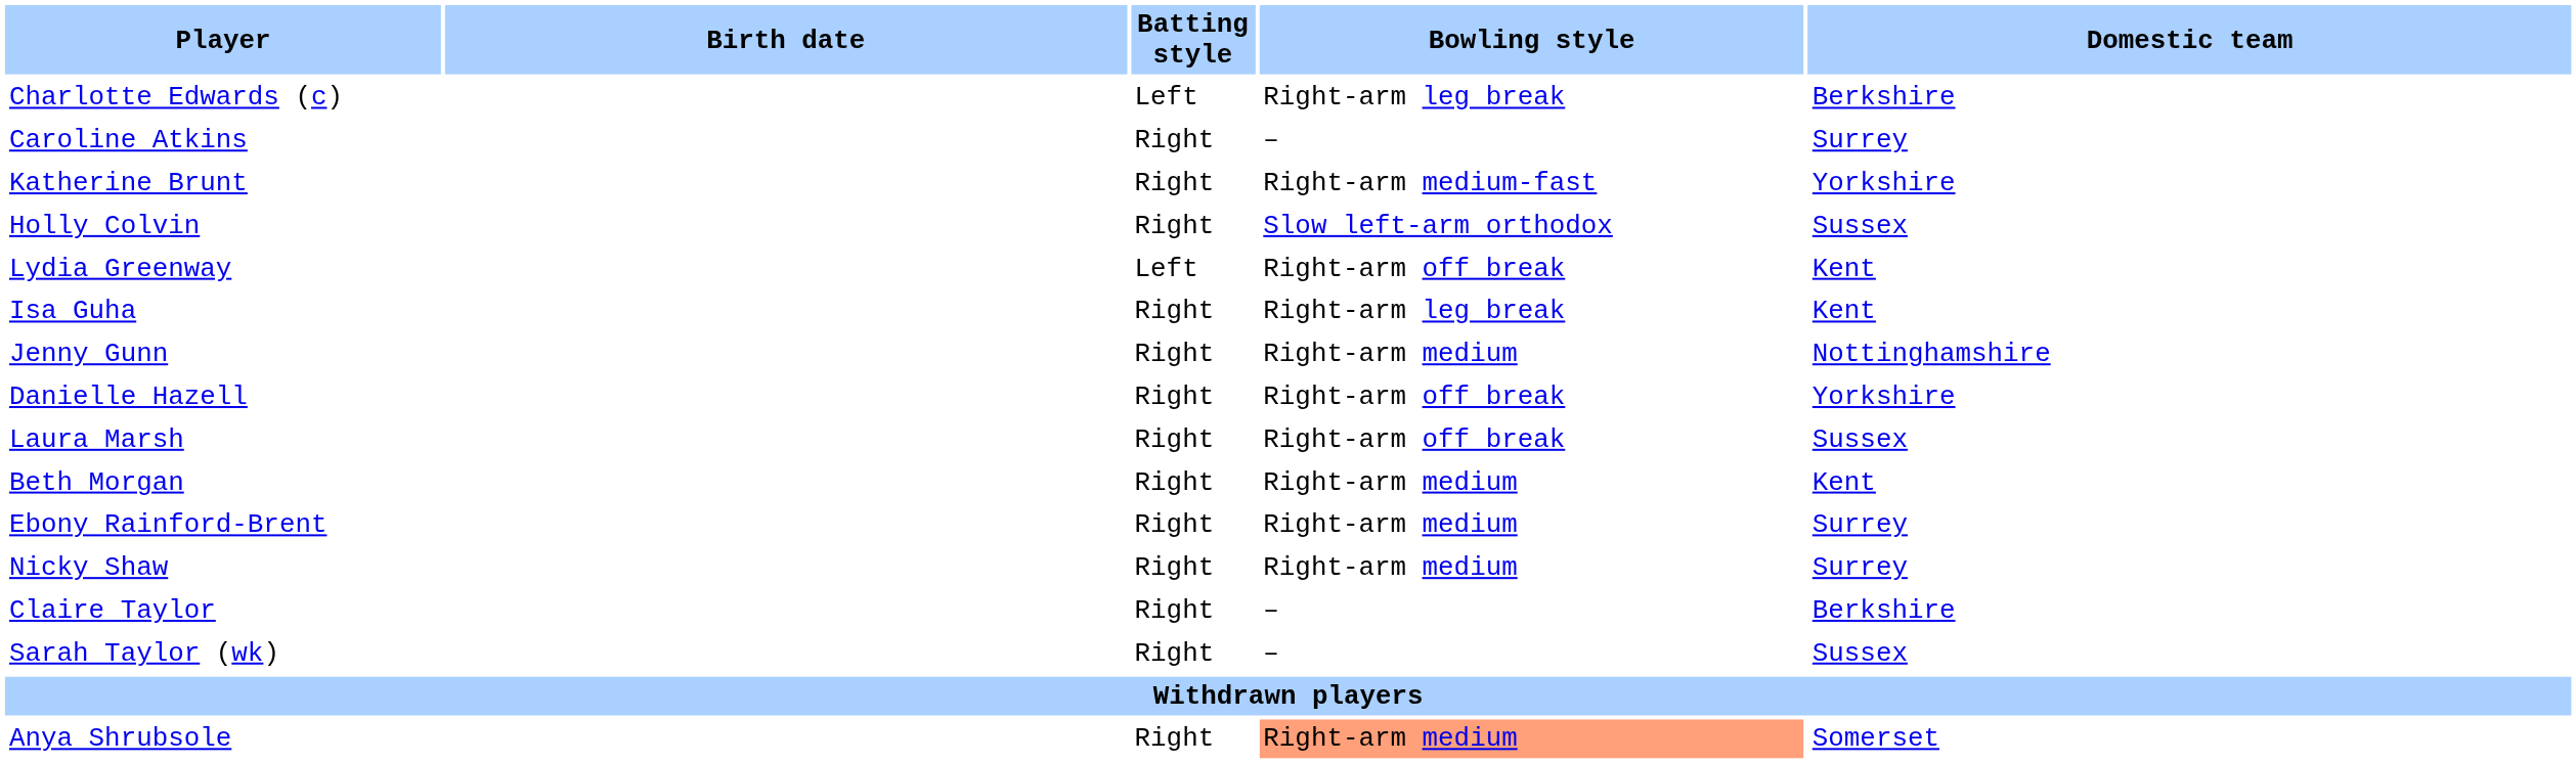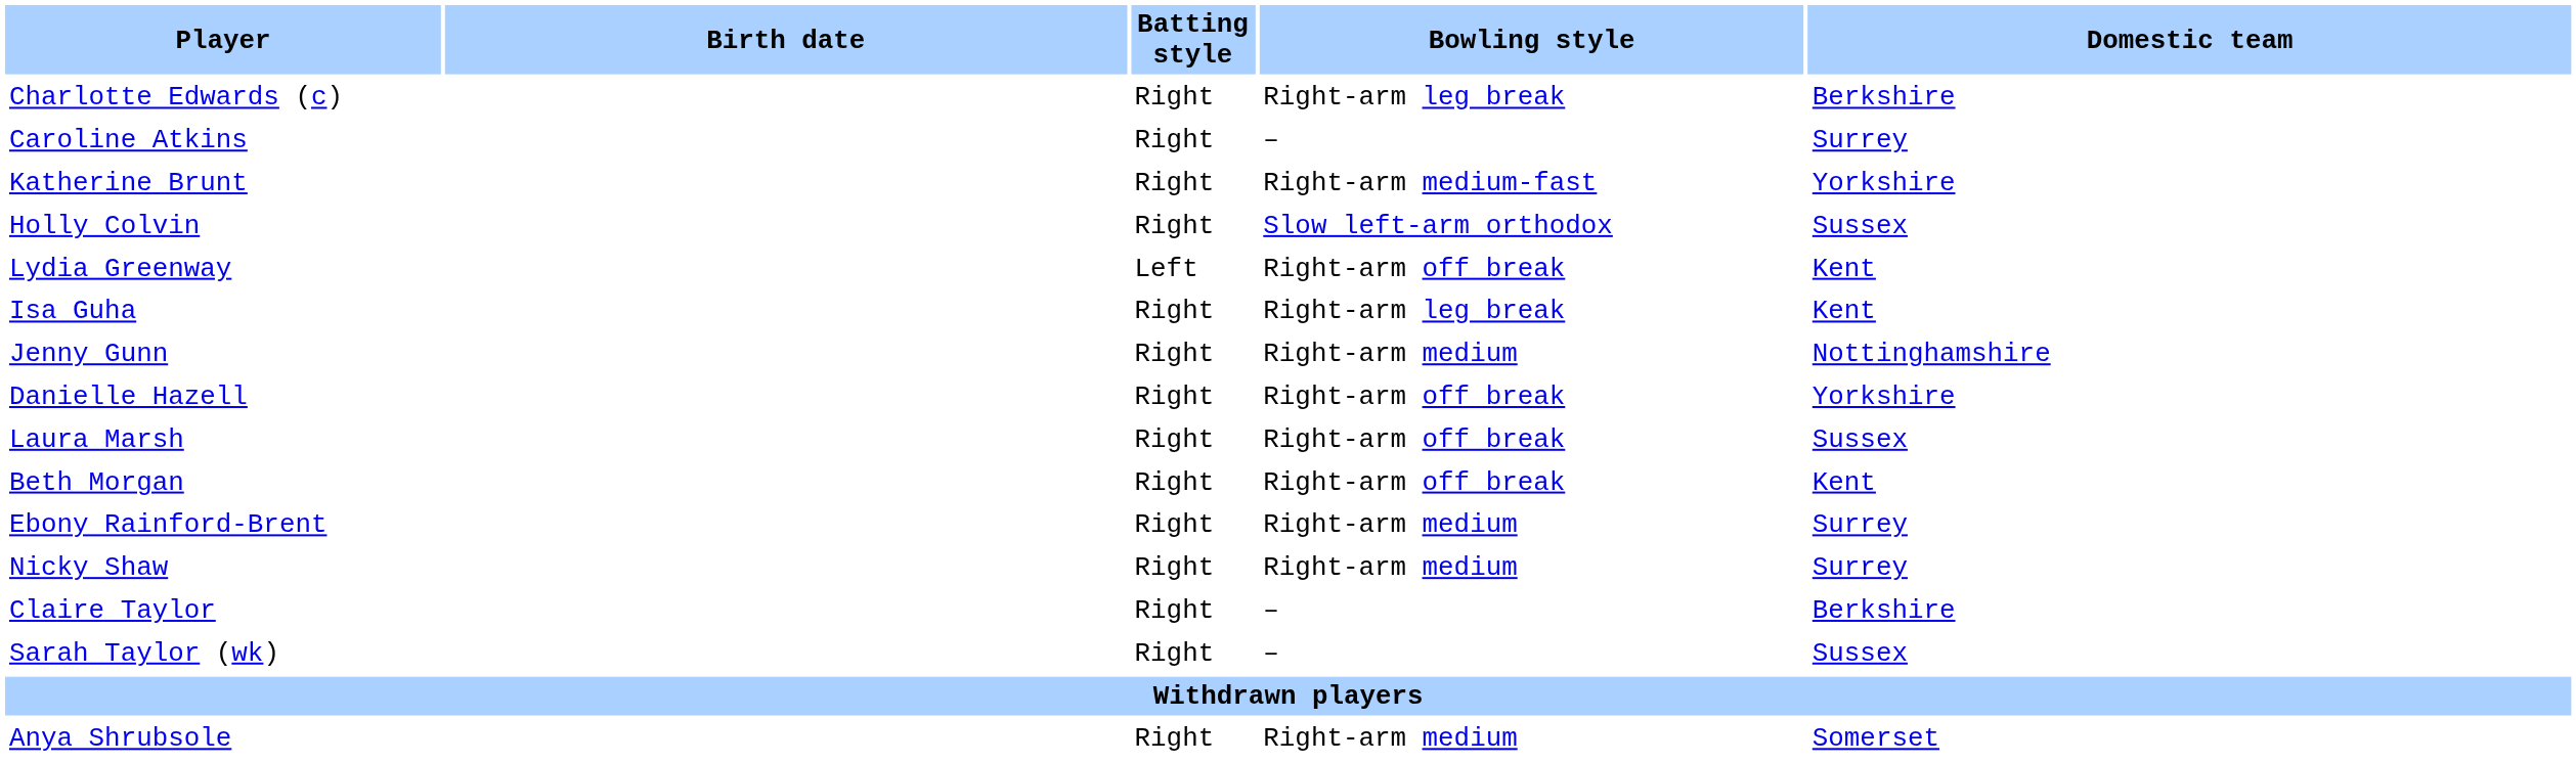 <table class="sortable" style="width:100%;" border="0" cellspacing="2" cellpadding="2">
 <tr style="background:#aad0ff;">
 <th width=16%>Player</th>
 <th width=25%>Birth date</th>
 <th width=3%>Batting style</th>
 <th width=20%>Bowling style</th>
 <th width=28%>Domestic team</th>
 </tr>
 <tr>
 <td><a href='#'>Charlotte Edwards</a> (<a href='#'>c</a>)</td>
 <td></td>
-<td>Left</td>
+<td>Right</td>
 <td>Right-arm <a href='#'>leg break</a></td>
 <td><a href='#'>Berkshire</a></td>
 </tr>
 <tr>
 <td><a href='#'>Caroline Atkins</a></td>
 <td></td>
 <td>Right</td>
 <td>–</td>
 <td><a href='#'>Surrey</a></td>
 </tr>
 <tr>
 <td><a href='#'>Katherine Brunt</a></td>
 <td></td>
 <td>Right</td>
 <td>Right-arm <a href='#'>medium-fast</a></td>
 <td><a href='#'>Yorkshire</a></td>
 </tr>
 <tr>
 <td><a href='#'>Holly Colvin</a></td>
 <td></td>
 <td>Right</td>
 <td><a href='#'>Slow left-arm orthodox</a></td>
 <td><a href='#'>Sussex</a></td>
 </tr>
 <tr>
 <td><a href='#'>Lydia Greenway</a></td>
 <td></td>
 <td>Left</td>
 <td>Right-arm <a href='#'>off break</a></td>
 <td><a href='#'>Kent</a></td>
 </tr>
 <tr>
 <td><a href='#'>Isa Guha</a></td>
 <td></td>
 <td>Right</td>
 <td>Right-arm <a href='#'>leg break</a></td>
 <td><a href='#'>Kent</a></td>
 </tr>
 <tr>
 <td><a href='#'>Jenny Gunn</a></td>
 <td></td>
 <td>Right</td>
 <td>Right-arm <a href='#'>medium</a></td>
 <td><a href='#'>Nottinghamshire</a></td>
 </tr>
 <tr>
 <td><a href='#'>Danielle Hazell</a></td>
 <td></td>
 <td>Right</td>
 <td>Right-arm <a href='#'>off break</a></td>
 <td><a href='#'>Yorkshire</a></td>
 </tr>
 <tr>
 <td><a href='#'>Laura Marsh</a></td>
 <td></td>
 <td>Right</td>
 <td>Right-arm <a href='#'>off break</a></td>
 <td><a href='#'>Sussex</a></td>
 </tr>
 <tr>
 <td><a href='#'>Beth Morgan</a></td>
 <td></td>
 <td>Right</td>
-<td>Right-arm <a href='#'>medium</a></td>
+<td>Right-arm <a href='#'>off break</a></td>
 <td><a href='#'>Kent</a></td>
 </tr>
 <tr>
 <td><a href='#'>Ebony Rainford-Brent</a></td>
 <td></td>
 <td>Right</td>
 <td>Right-arm <a href='#'>medium</a></td>
 <td><a href='#'>Surrey</a></td>
 </tr>
 <tr>
 <td><a href='#'>Nicky Shaw</a></td>
 <td></td>
 <td>Right</td>
 <td>Right-arm <a href='#'>medium</a></td>
 <td><a href='#'>Surrey</a></td>
 </tr>
 <tr>
 <td><a href='#'>Claire Taylor</a></td>
 <td></td>
 <td>Right</td>
 <td>–</td>
 <td><a href='#'>Berkshire</a></td>
 </tr>
 <tr>
 <td><a href='#'>Sarah Taylor</a> (<a href='#'>wk</a>)</td>
 <td></td>
 <td>Right</td>
 <td>–</td>
 <td><a href='#'>Sussex</a></td>
 </tr>
 <tr class=sortbottom style="background:#aad0ff;">
 <th colspan=7>Withdrawn players</th>
 </tr>
 <tr class=sortbottom>
 <td><a href='#'>Anya Shrubsole</a></td>
 <td></td>
 <td>Right</td>
-<td style="background: lightsalmon;">Right-arm <a href='#'>medium</a></td>
+<td>Right-arm <a href='#'>medium</a></td>
 <td><a href='#'>Somerset</a></td>
 </tr>
 </table>
